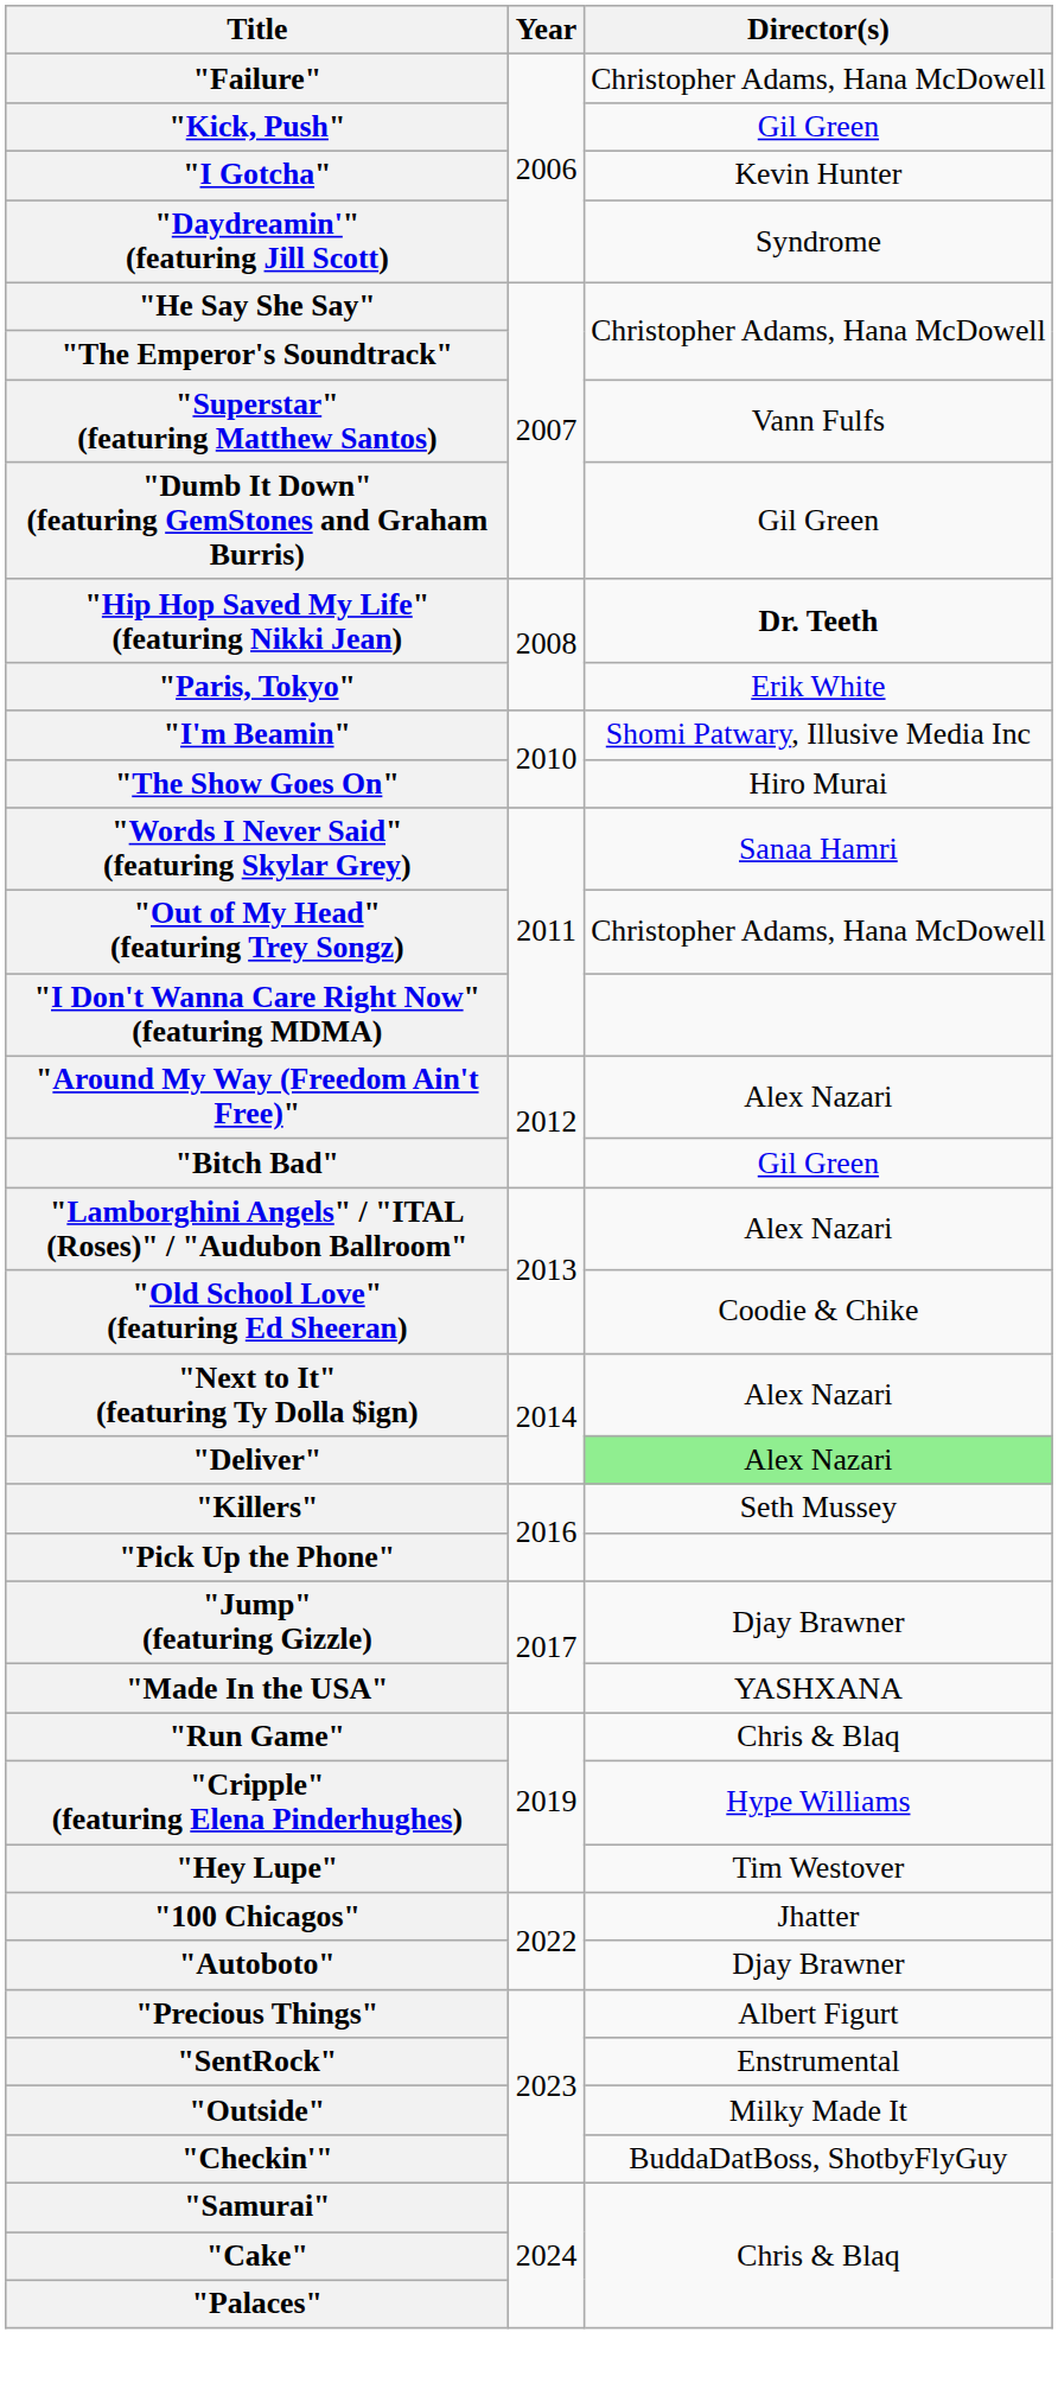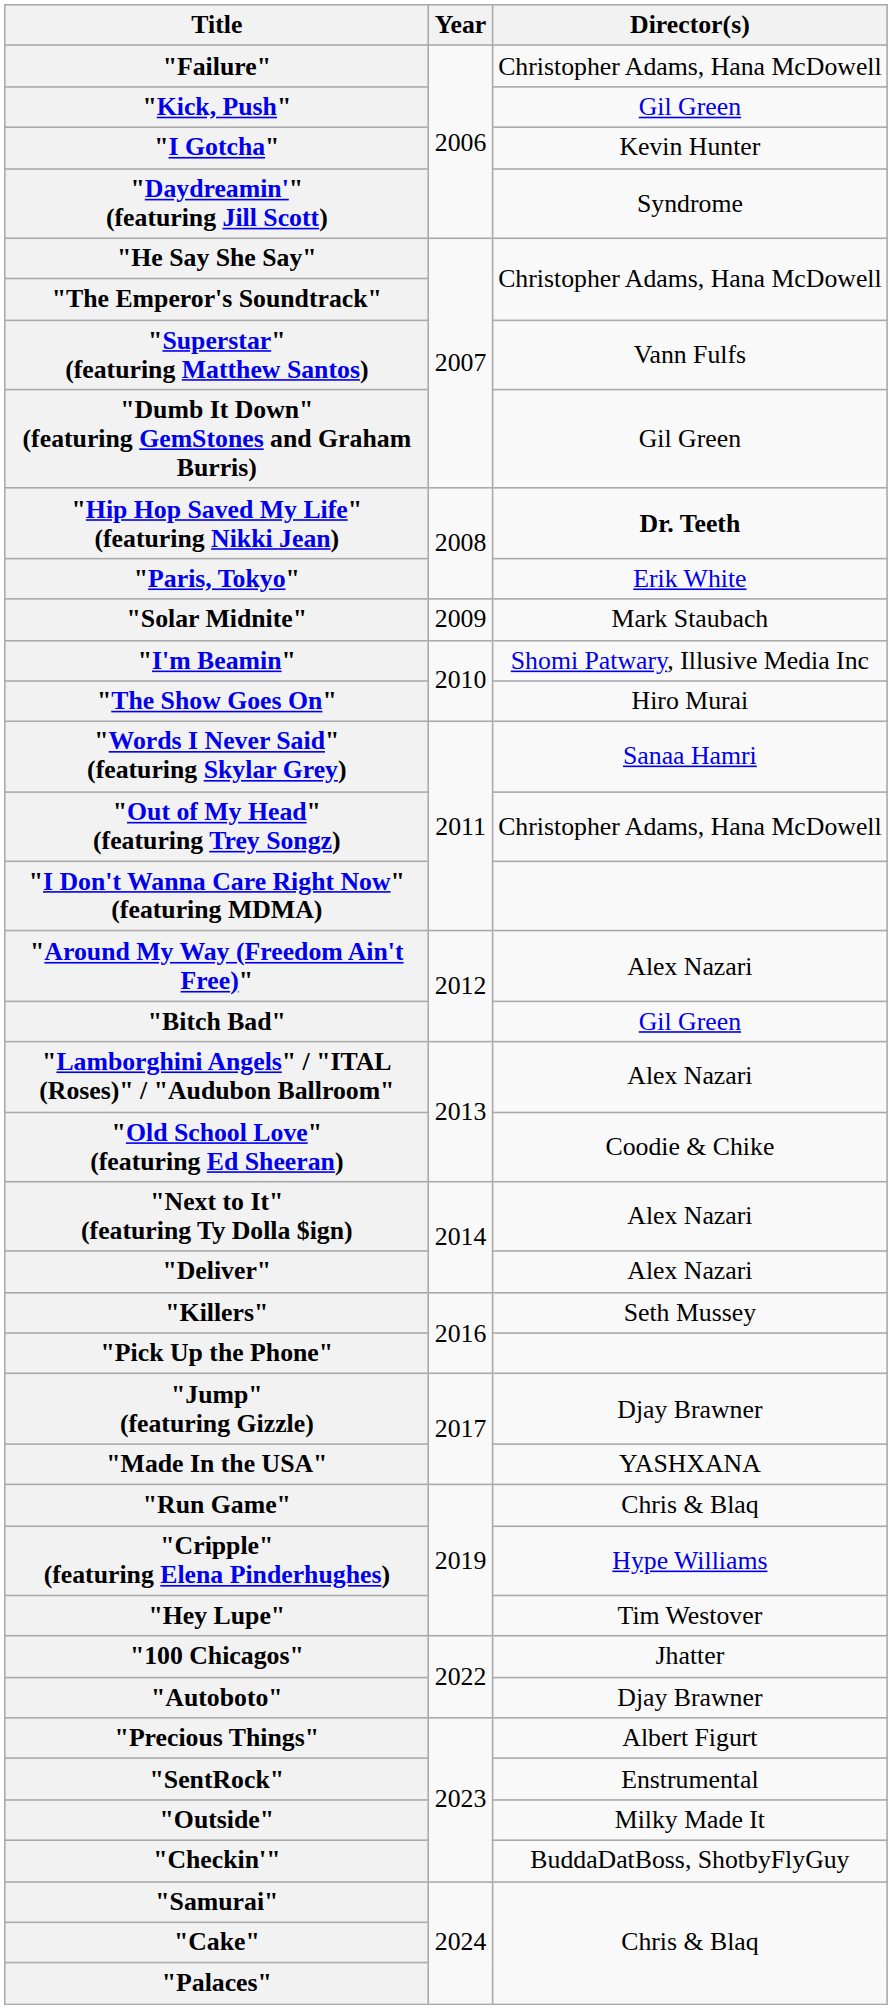 <table class="wikitable plainrowheaders" style="text-align:center;">
 <tr>
 <th scope="col" style="width:16em;">Title</th>
 <th scope="col">Year</th>
 <th scope="col">Director(s)</th>
 </tr>
 <tr>
 <th scope="row">"Failure"</th>
 <td rowspan="4">2006</td>
 <td>Christopher Adams, Hana McDowell</td>
 </tr>
 <tr>
 <th scope="row">"<a href='#'>Kick, Push</a>"</th>
 <td><a href='#'>Gil Green</a></td>
 </tr>
 <tr>
 <th scope="row">"<a href='#'>I Gotcha</a>"</th>
 <td>Kevin Hunter</td>
 </tr>
 <tr>
 <th scope="row">"<a href='#'>Daydreamin'</a>"<br><span>(featuring <a href='#'>Jill Scott</a>)</span></th>
 <td>Syndrome</td>
 </tr>
 <tr>
 <th scope="row">"He Say She Say"</th>
 <td rowspan="4">2007</td>
 <td rowspan="2">Christopher Adams, Hana McDowell</td>
 </tr>
 <tr>
 <th scope="row">"The Emperor's Soundtrack"</th>
 </tr>
 <tr>
 <th scope="row">"<a href='#'>Superstar</a>"<br><span>(featuring <a href='#'>Matthew Santos</a>)</span></th>
 <td>Vann Fulfs</td>
 </tr>
 <tr>
 <th scope="row">"Dumb It Down"<br><span>(featuring <a href='#'>GemStones</a> and Graham Burris)</span></th>
 <td>Gil Green</td>
 </tr>
 <tr>
 <th scope="row">"<a href='#'>Hip Hop Saved My Life</a>"<br><span>(featuring <a href='#'>Nikki Jean</a>)</span></th>
 <td rowspan="2">2008</td>
 <td><strong>Dr. Teeth</strong></td>
 </tr>
 <tr>
 <th scope="row">"<a href='#'>Paris, Tokyo</a>"</th>
 <td><a href='#'>Erik White</a></td>
 </tr>
 <tr>
+<th scope="row">"Solar Midnite"</th>
+<td>2009</td>
+<td>Mark Staubach</td>
+</tr>
+<tr>
 <th scope="row">"<a href='#'>I'm Beamin</a>"</th>
 <td rowspan="2">2010</td>
 <td><a href='#'>Shomi Patwary</a>, Illusive Media Inc</td>
 </tr>
 <tr>
 <th scope="row">"<a href='#'>The Show Goes On</a>"</th>
 <td>Hiro Murai</td>
 </tr>
 <tr>
 <th scope="row">"<a href='#'>Words I Never Said</a>"<br><span>(featuring <a href='#'>Skylar Grey</a>)</span></th>
 <td rowspan="3">2011</td>
 <td><a href='#'>Sanaa Hamri</a></td>
 </tr>
 <tr>
 <th scope="row">"<a href='#'>Out of My Head</a>"<br><span>(featuring <a href='#'>Trey Songz</a>)</span></th>
 <td>Christopher Adams, Hana McDowell</td>
 </tr>
 <tr>
 <th scope="row">"<a href='#'>I Don't Wanna Care Right Now</a>"<br><span>(featuring MDMA)</span></th>
 <td></td>
 </tr>
 <tr>
 <th scope="row">"<a href='#'>Around My Way (Freedom Ain't Free)</a>"</th>
 <td rowspan="2">2012</td>
 <td>Alex Nazari</td>
 </tr>
 <tr>
 <th scope="row">"Bitch Bad"</th>
 <td><a href='#'>Gil Green</a></td>
 </tr>
 <tr>
 <th scope="row">"<a href='#'>Lamborghini Angels</a>" / "ITAL (Roses)" / "Audubon Ballroom"</th>
 <td rowspan="2">2013</td>
 <td>Alex Nazari</td>
 </tr>
 <tr>
 <th scope="row">"<a href='#'>Old School Love</a>"<br><span>(featuring <a href='#'>Ed Sheeran</a>)</span></th>
 <td>Coodie & Chike</td>
 </tr>
 <tr>
 <th scope="row">"Next to It"<br><span>(featuring Ty Dolla $ign)</span></th>
 <td rowspan="2">2014</td>
 <td>Alex Nazari</td>
 </tr>
 <tr>
 <th scope="row">"Deliver"<br><span></span></th>
-<td style="background: lightgreen;">Alex Nazari</td>
+<td>Alex Nazari</td>
 </tr>
 <tr>
 <th scope="row">"Killers"</th>
 <td rowspan="2">2016</td>
 <td>Seth Mussey</td>
 </tr>
 <tr>
 <th scope="row">"Pick Up the Phone"<br><span></span></th>
 <td></td>
 </tr>
 <tr>
 <th scope="row">"Jump"<br><span>(featuring Gizzle)</span></th>
 <td rowspan="2">2017</td>
 <td>Djay Brawner</td>
 </tr>
 <tr>
 <th scope="row">"Made In the USA"<br><span></span></th>
 <td>YASHXANA</td>
 </tr>
 <tr>
 <th scope="row">"Run Game"<br><span></span></th>
 <td rowspan="3">2019</td>
 <td>Chris & Blaq</td>
 </tr>
 <tr>
 <th scope="row">"Cripple"<br><span>(featuring <a href='#'>Elena Pinderhughes</a>)</span></th>
 <td><a href='#'>Hype Williams</a></td>
 </tr>
 <tr>
 <th scope="row">"Hey Lupe"</th>
 <td>Tim Westover</td>
 </tr>
 <tr>
 <th scope="row">"100 Chicagos"</th>
 <td rowspan="2">2022</td>
 <td>Jhatter</td>
 </tr>
 <tr>
 <th scope="row">"Autoboto"</th>
 <td>Djay Brawner</td>
 </tr>
 <tr>
 <th scope="row">"Precious Things"</th>
 <td rowspan="4">2023</td>
 <td>Albert Figurt</td>
 </tr>
 <tr>
 <th scope="row">"SentRock"</th>
 <td>Enstrumental</td>
 </tr>
 <tr>
 <th scope="row">"Outside"</th>
 <td>Milky Made It</td>
 </tr>
 <tr>
 <th scope="row">"Checkin'"</th>
 <td>BuddaDatBoss, ShotbyFlyGuy</td>
 </tr>
 <tr>
 <th scope="row">"Samurai"</th>
 <td rowspan="3">2024</td>
 <td rowspan="3">Chris & Blaq</td>
 </tr>
 <tr>
 <th scope="row">"Cake"</th>
 </tr>
 <tr>
 <th scope="row">"Palaces"</th>
 </tr>
 </table>
